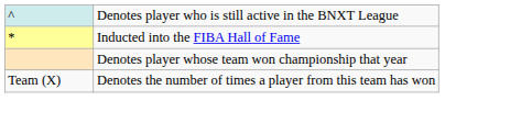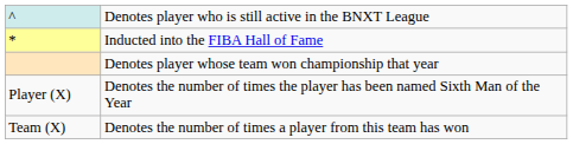 <table class="wikitable">
 <tr>
 <td style="background-color:#CFECEC; border:1px solid #aaaaaa; width:6em">^</td>
 <td>Denotes player who is still active in the BNXT League</td>
 </tr>
 <tr>
 <td style="background-color:#FFFF99; border:1px solid #aaaaaa; width:6em">*</td>
 <td>Inducted into the <a href='#'>FIBA Hall of Fame</a></td>
 </tr>
 <tr>
 <td style="background-color:#FFE6BD; border:1px solid #aaaaaa; width:6em"></td>
 <td>Denotes player whose team won championship that year</td>
 </tr>
 <tr>
+<td>Player (X)</td>
+<td>Denotes the number of times the player has been named Sixth Man of the Year</td>
+</tr>
+<tr>
 <td>Team (X)</td>
 <td>Denotes the number of times a player from this team has won</td>
 </tr>
 </table>
